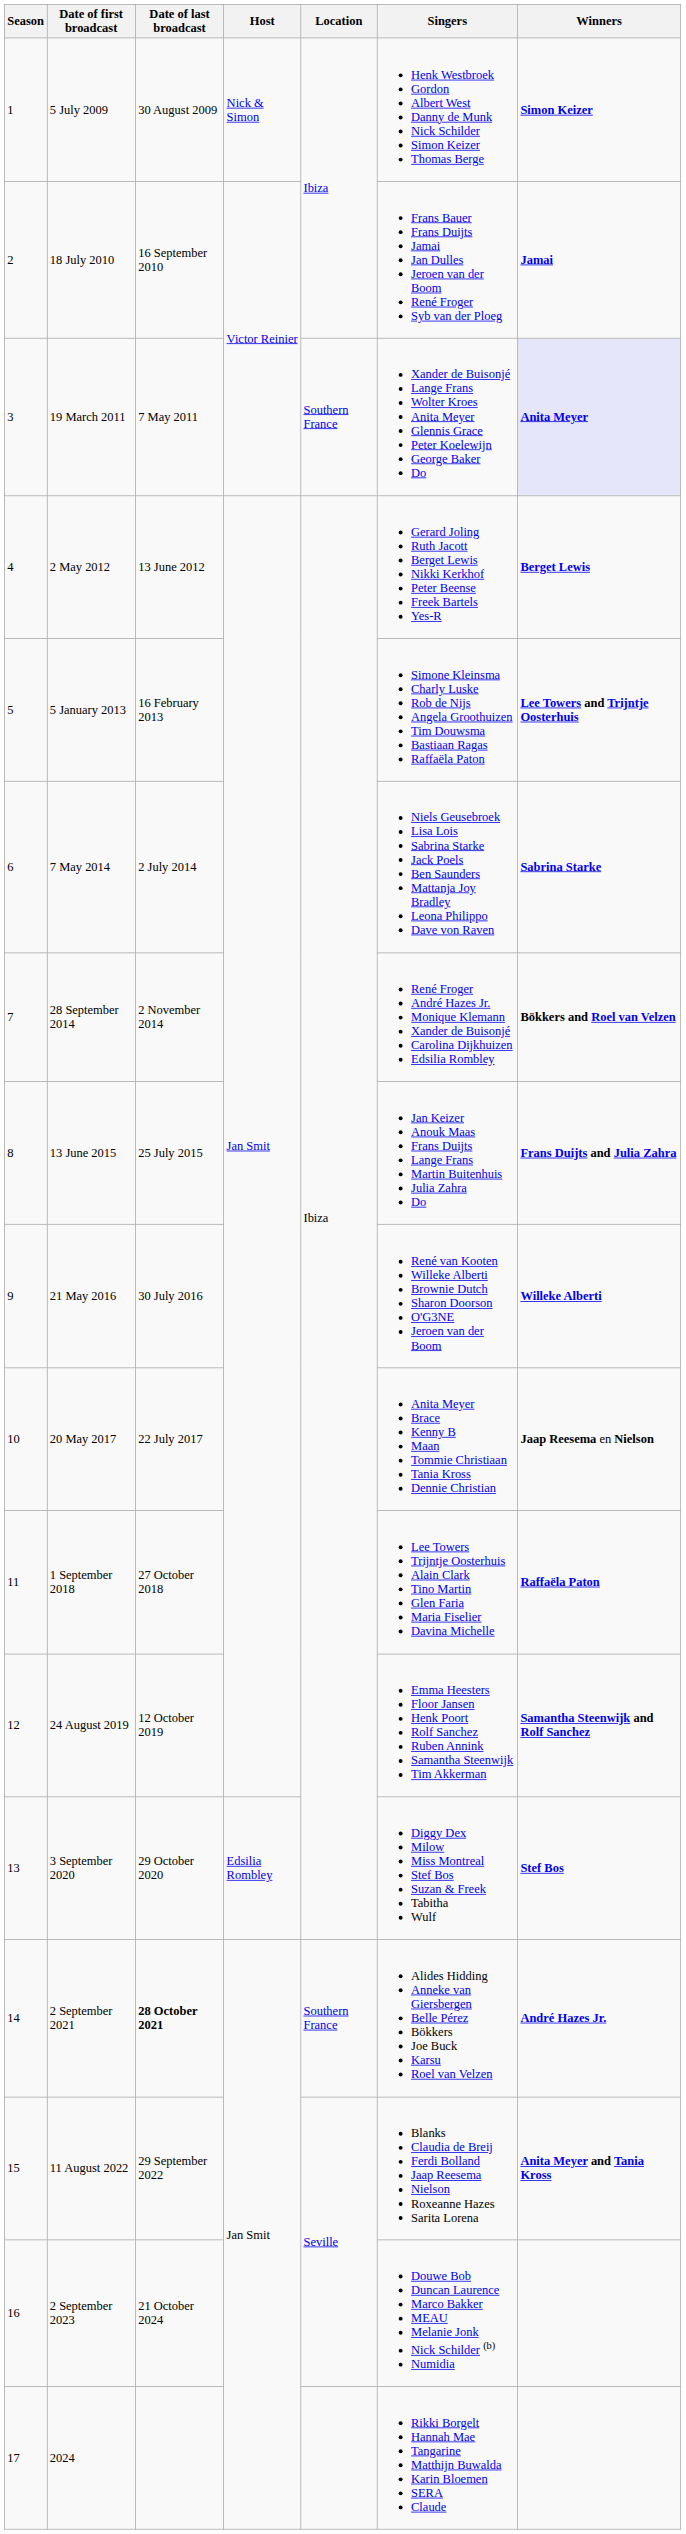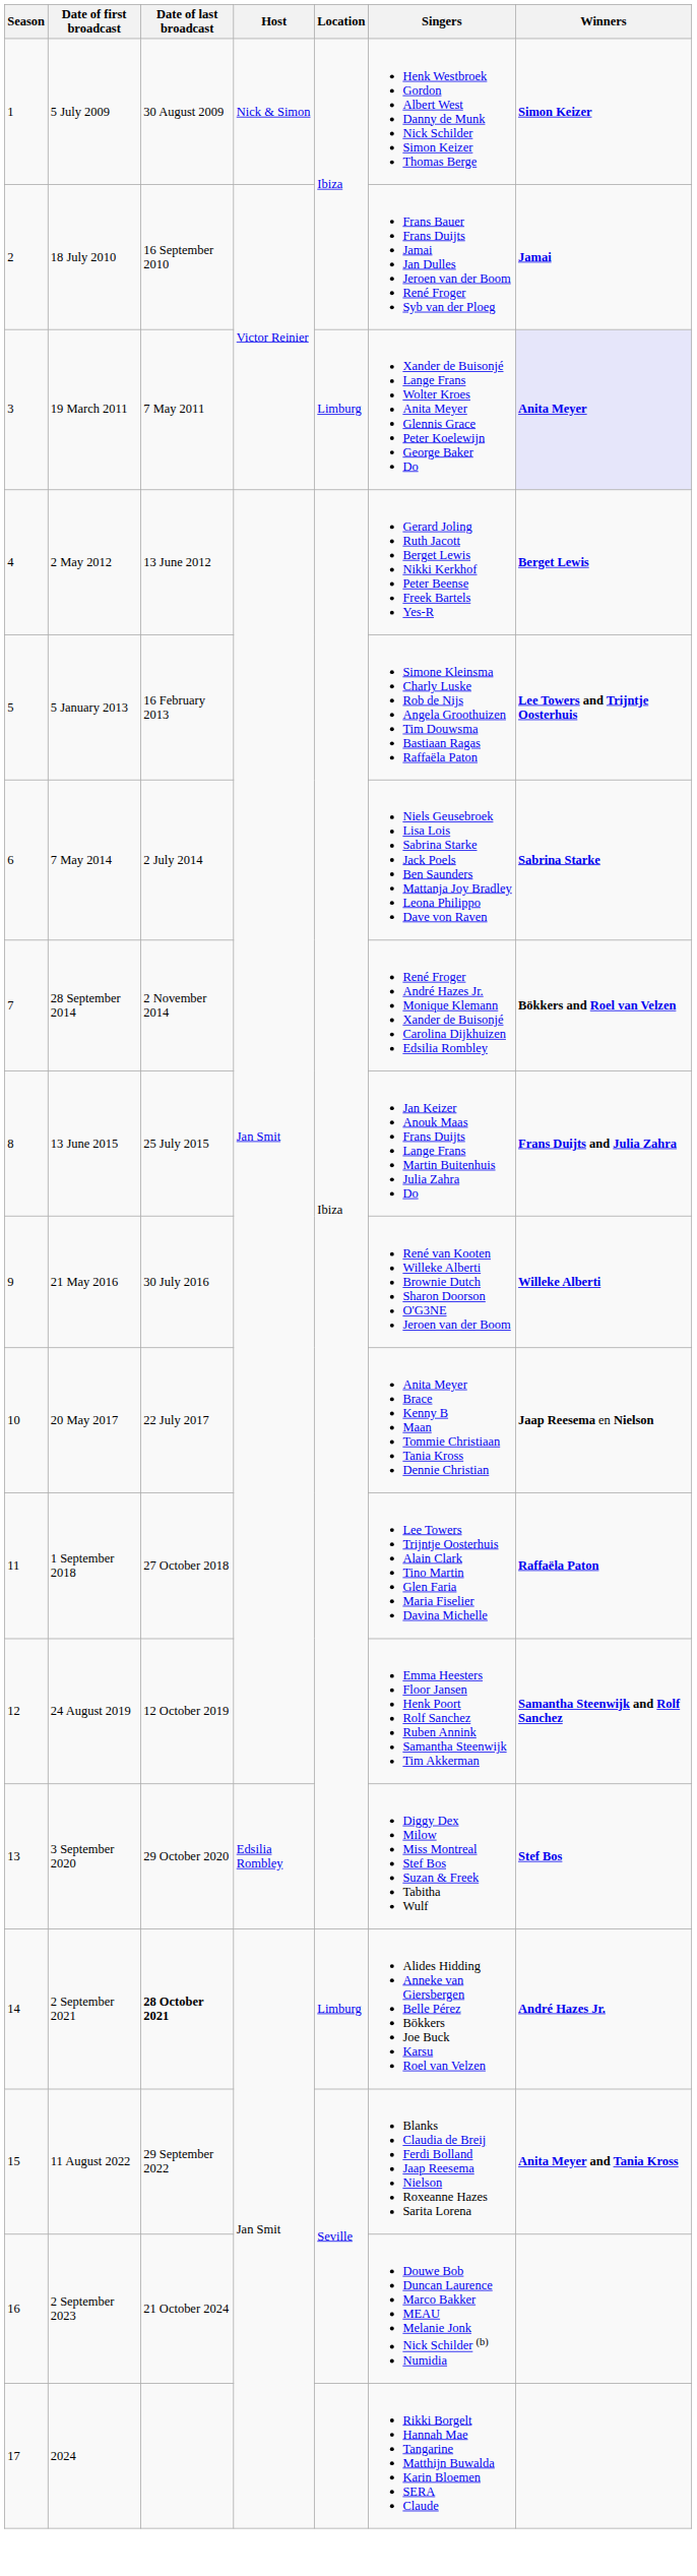 <table class="wikitable">
 <tr>
 <th>Season</th>
 <th>Date of first <br>broadcast</th>
 <th>Date of last <br>broadcast</th>
 <th>Host</th>
 <th>Location</th>
 <th>Singers</th>
 <th>Winners</th>
 </tr>
 <tr>
 <td>1</td>
 <td>5 July 2009</td>
 <td>30 August 2009</td>
 <td><a href='#'>Nick & Simon</a></td>
 <td rowspan="2"><a href='#'>Ibiza</a></td>
 <td><br><ul><li><a href='#'>Henk Westbroek</a></li><li><a href='#'>Gordon</a></li><li><a href='#'>Albert West</a></li><li><a href='#'>Danny de Munk</a></li><li><a href='#'>Nick Schilder</a></li><li><a href='#'>Simon Keizer</a></li><li><a href='#'>Thomas Berge</a></li></ul></td>
 <td><strong><a href='#'>Simon Keizer</a></strong></td>
 </tr>
 <tr>
 <td>2</td>
 <td>18 July 2010</td>
 <td>16 September 2010</td>
 <td rowspan="2"><a href='#'>Victor Reinier</a></td>
 <td><br><ul><li><a href='#'>Frans Bauer</a></li><li><a href='#'>Frans Duijts</a></li><li><a href='#'>Jamai</a></li><li><a href='#'>Jan Dulles</a></li><li><a href='#'>Jeroen van der Boom</a></li><li><a href='#'>René Froger</a></li><li><a href='#'>Syb van der Ploeg</a></li></ul></td>
 <td><strong><a href='#'>Jamai</a></strong></td>
 </tr>
 <tr>
 <td>3</td>
 <td>19 March 2011</td>
 <td>7 May 2011</td>
-<td><a href='#'>Southern France</a></td>
+<td><a href='#'>Limburg</a></td>
 <td><br><ul><li><a href='#'>Xander de Buisonjé</a></li><li><a href='#'>Lange Frans</a></li><li><a href='#'>Wolter Kroes</a></li><li><a href='#'>Anita Meyer</a></li><li><a href='#'>Glennis Grace</a></li><li><a href='#'>Peter Koelewijn</a></li><li><a href='#'>George Baker</a></li><li><a href='#'>Do</a></li></ul></td>
 <td style="background: lavender;"><strong><a href='#'>Anita Meyer</a></strong></td>
 </tr>
 <tr>
 <td>4</td>
 <td>2 May 2012</td>
 <td>13 June 2012</td>
 <td rowspan="9"><a href='#'>Jan Smit</a></td>
 <td rowspan="10">Ibiza</td>
 <td><br><ul><li><a href='#'>Gerard Joling</a></li><li><a href='#'>Ruth Jacott</a></li><li><a href='#'>Berget Lewis</a></li><li><a href='#'>Nikki Kerkhof</a></li><li><a href='#'>Peter Beense</a></li><li><a href='#'>Freek Bartels</a></li><li><a href='#'>Yes-R</a></li></ul></td>
 <td><strong><a href='#'>Berget Lewis</a></strong></td>
 </tr>
 <tr>
 <td>5</td>
 <td>5 January 2013</td>
 <td>16 February 2013</td>
 <td><br><ul><li><a href='#'>Simone Kleinsma</a></li><li><a href='#'>Charly Luske</a></li><li><a href='#'>Rob de Nijs</a></li><li><a href='#'>Angela Groothuizen</a></li><li><a href='#'>Tim Douwsma</a></li><li><a href='#'>Bastiaan Ragas</a></li><li><a href='#'>Raffaëla Paton</a></li></ul></td>
 <td><strong><a href='#'>Lee Towers</a> and <a href='#'>Trijntje Oosterhuis</a></strong></td>
 </tr>
 <tr>
 <td>6</td>
 <td>7 May 2014</td>
 <td>2 July 2014</td>
 <td><br><ul><li><a href='#'>Niels Geusebroek</a></li><li><a href='#'>Lisa Lois</a></li><li><a href='#'>Sabrina Starke</a></li><li><a href='#'>Jack Poels</a></li><li><a href='#'>Ben Saunders</a></li><li><a href='#'>Mattanja Joy Bradley</a></li><li><a href='#'>Leona Philippo</a></li><li><a href='#'>Dave von Raven</a></li></ul></td>
 <td><strong><a href='#'>Sabrina Starke</a></strong></td>
 </tr>
 <tr>
 <td>7</td>
 <td>28 September 2014</td>
 <td>2 November 2014</td>
 <td><br><ul><li><a href='#'>René Froger</a></li><li><a href='#'>André Hazes Jr.</a></li><li><a href='#'>Monique Klemann</a></li><li><a href='#'>Xander de Buisonjé</a></li><li><a href='#'>Carolina Dijkhuizen</a></li><li><a href='#'>Edsilia Rombley</a></li></ul></td>
 <td><strong>Bökkers and <a href='#'>Roel van Velzen</a></strong></td>
 </tr>
 <tr>
 <td>8</td>
 <td>13 June 2015</td>
 <td>25 July 2015</td>
 <td><br><ul><li><a href='#'>Jan Keizer</a></li><li><a href='#'>Anouk Maas</a></li><li><a href='#'>Frans Duijts</a></li><li><a href='#'>Lange Frans</a></li><li><a href='#'>Martin Buitenhuis</a></li><li><a href='#'>Julia Zahra</a></li><li><a href='#'>Do</a></li></ul></td>
 <td><strong><a href='#'>Frans Duijts</a> and <a href='#'>Julia Zahra</a></strong></td>
 </tr>
 <tr>
 <td>9</td>
 <td>21 May 2016</td>
 <td>30 July 2016</td>
 <td><br><ul><li><a href='#'>René van Kooten</a></li><li><a href='#'>Willeke Alberti</a></li><li><a href='#'>Brownie Dutch</a></li><li><a href='#'>Sharon Doorson</a></li><li><a href='#'>O'G3NE</a></li><li><a href='#'>Jeroen van der Boom</a></li></ul></td>
 <td><strong><a href='#'>Willeke Alberti</a></strong></td>
 </tr>
 <tr>
 <td>10</td>
 <td>20 May 2017</td>
 <td>22 July 2017</td>
 <td><br><ul><li><a href='#'>Anita Meyer</a></li><li><a href='#'>Brace</a></li><li><a href='#'>Kenny B</a></li><li><a href='#'>Maan</a></li><li><a href='#'>Tommie Christiaan</a></li><li><a href='#'>Tania Kross</a></li><li><a href='#'>Dennie Christian</a></li></ul></td>
 <td><strong>Jaap Reesema</strong> en <strong>Nielson</strong></td>
 </tr>
 <tr>
 <td>11</td>
 <td>1 September 2018</td>
 <td>27 October 2018</td>
 <td><br><ul><li><a href='#'>Lee Towers</a></li><li><a href='#'>Trijntje Oosterhuis</a></li><li><a href='#'>Alain Clark</a></li><li><a href='#'>Tino Martin</a></li><li><a href='#'>Glen Faria</a></li><li><a href='#'>Maria Fiselier</a></li><li><a href='#'>Davina Michelle</a></li></ul></td>
 <td><strong><a href='#'>Raffaëla Paton</a></strong></td>
 </tr>
 <tr>
 <td>12</td>
 <td>24 August 2019</td>
 <td>12 October 2019</td>
 <td><br><ul><li><a href='#'>Emma Heesters</a></li><li><a href='#'>Floor Jansen</a></li><li><a href='#'>Henk Poort</a></li><li><a href='#'>Rolf Sanchez</a></li><li><a href='#'>Ruben Annink</a></li><li><a href='#'>Samantha Steenwijk</a></li><li><a href='#'>Tim Akkerman</a></li></ul></td>
 <td><strong><a href='#'>Samantha Steenwijk</a> and <a href='#'>Rolf Sanchez</a></strong></td>
 </tr>
 <tr>
 <td>13</td>
 <td>3 September 2020</td>
 <td>29 October 2020</td>
 <td><a href='#'>Edsilia Rombley</a></td>
 <td><br><ul><li><a href='#'>Diggy Dex</a></li><li><a href='#'>Milow</a></li><li><a href='#'>Miss Montreal</a></li><li><a href='#'>Stef Bos</a></li><li><a href='#'>Suzan & Freek</a></li><li>Tabitha</li><li>Wulf</li></ul></td>
 <td><strong><a href='#'>Stef Bos</a></strong></td>
 </tr>
 <tr>
 <td>14</td>
 <td>2 September 2021</td>
 <td><strong>28 October 2021</strong></td>
 <td rowspan="4">Jan Smit</td>
-<td><a href='#'>Southern France</a></td>
+<td><a href='#'>Limburg</a></td>
 <td><br><ul><li>Alides Hidding</li><li><a href='#'>Anneke van Giersbergen</a></li><li><a href='#'>Belle Pérez</a></li><li>Bökkers</li><li>Joe Buck</li><li><a href='#'>Karsu</a></li><li><a href='#'>Roel van Velzen</a></li></ul></td>
 <td><strong><a href='#'>André Hazes Jr.</a></strong></td>
 </tr>
 <tr>
 <td>15</td>
 <td>11 August 2022</td>
 <td>29 September 2022</td>
 <td rowspan="2"><a href='#'>Seville</a></td>
 <td><br><ul><li>Blanks</li><li><a href='#'>Claudia de Breij</a></li><li><a href='#'>Ferdi Bolland</a></li><li><a href='#'>Jaap Reesema</a></li><li><a href='#'>Nielson</a></li><li>Roxeanne Hazes</li><li>Sarita Lorena</li></ul></td>
 <td><strong><a href='#'>Anita Meyer</a> and <a href='#'>Tania Kross</a></strong></td>
 </tr>
 <tr>
 <td>16</td>
 <td>2 September 2023</td>
 <td>21 October 2024</td>
 <td><br><ul><li><a href='#'>Douwe Bob</a></li><li><a href='#'>Duncan Laurence</a></li><li><a href='#'>Marco Bakker</a></li><li><a href='#'>MEAU</a></li><li><a href='#'>Melanie Jonk</a></li><li><a href='#'>Nick Schilder</a> <sup>(b)</sup></li><li><a href='#'>Numidia</a></li></ul></td>
 <td></td>
 </tr>
 <tr>
 <td>17</td>
 <td>2024</td>
 <td></td>
 <td></td>
 <td><br><ul><li><a href='#'>Rikki Borgelt</a></li><li><a href='#'>Hannah Mae</a></li><li><a href='#'>Tangarine</a></li><li><a href='#'>Matthijn Buwalda</a></li><li><a href='#'>Karin Bloemen</a></li><li><a href='#'>SERA</a></li><li><a href='#'>Claude</a></li></ul></td>
 <td></td>
 </tr>
 </table>
